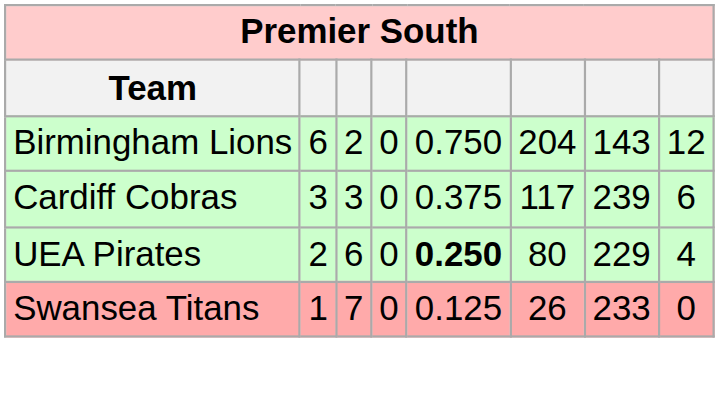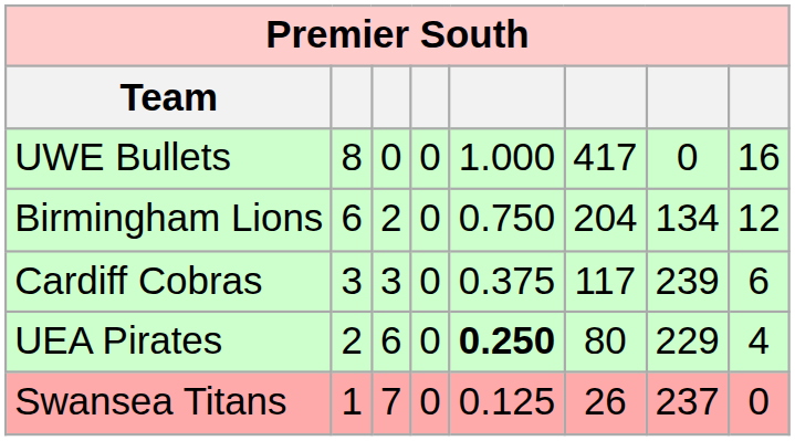 <table class="wikitable">
 <tr style="background:#fcc;">
 <td colspan="8" style="text-align:center;"><strong>Premier South</strong></td>
 </tr>
 <tr style="background:#efefef;">
 <th>Team</th>
 <th></th>
 <th></th>
 <th></th>
 <th></th>
 <th></th>
 <th></th>
 <th></th>
 </tr>
 <tr style="text-align:center; background:#cfc;">
+<td align="left">UWE Bullets</td>
+<td>8</td>
+<td>0</td>
+<td>0</td>
+<td>1.000</td>
+<td>417</td>
+<td>0</td>
+<td>16</td>
+</tr>
+<tr style="text-align:center; background:#cfc;">
 <td align="left">Birmingham Lions</td>
 <td>6</td>
 <td>2</td>
 <td>0</td>
 <td>0.750</td>
 <td>204</td>
-<td>143</td>
+<td>134</td>
 <td>12</td>
 </tr>
 <tr style="text-align:center; background:#cfc;">
 <td align="left">Cardiff Cobras</td>
 <td>3</td>
 <td>3</td>
 <td>0</td>
 <td>0.375</td>
 <td>117</td>
 <td>239</td>
 <td>6</td>
 </tr>
 <tr style="text-align:center; background:#cfc;">
 <td align="left">UEA Pirates</td>
 <td>2</td>
 <td>6</td>
 <td>0</td>
 <td><strong>0.250</strong></td>
 <td>80</td>
 <td>229</td>
 <td>4</td>
 </tr>
 <tr style="text-align:center; background:#faa;">
 <td align="left">Swansea Titans</td>
 <td>1</td>
 <td>7</td>
 <td>0</td>
 <td>0.125</td>
 <td>26</td>
-<td>233</td>
+<td>237</td>
 <td>0</td>
 </tr>
 </table>
